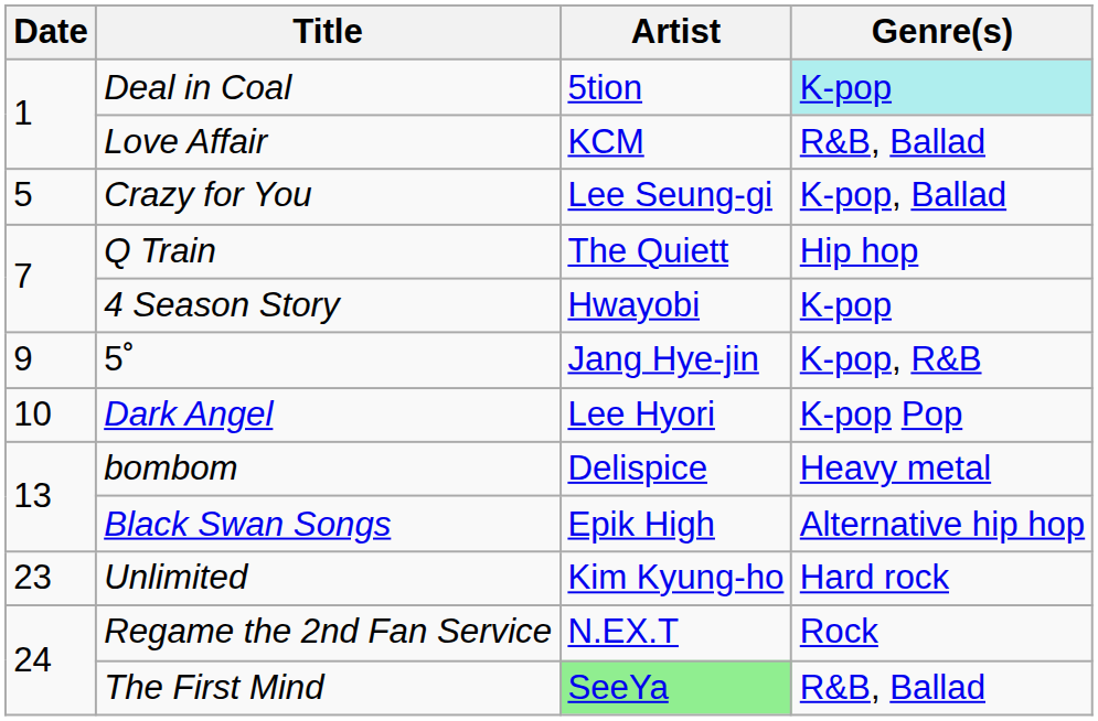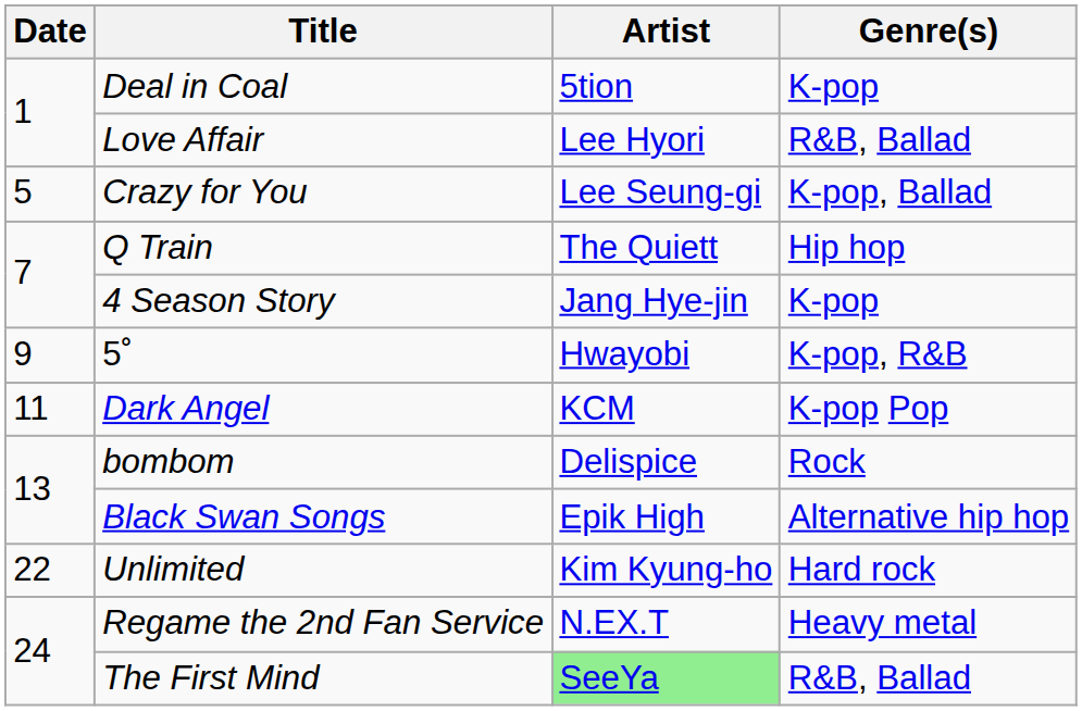 <table class="wikitable" style="text-align: left;">
 <tr>
 <th>Date</th>
 <th>Title</th>
 <th>Artist</th>
 <th>Genre(s)</th>
 </tr>
 <tr>
 <td rowspan="2">1</td>
 <td><em>Deal in Coal</em></td>
 <td><a href='#'>5tion</a></td>
-<td style="background: paleturquoise;"><a href='#'>K-pop</a></td>
+<td><a href='#'>K-pop</a></td>
 </tr>
 <tr>
 <td><em>Love Affair</em></td>
-<td><a href='#'>KCM</a></td>
+<td><a href='#'>Lee Hyori</a></td>
 <td><a href='#'>R&B</a>, <a href='#'>Ballad</a></td>
 </tr>
 <tr>
 <td>5</td>
 <td><em>Crazy for You</em></td>
 <td><a href='#'>Lee Seung-gi</a></td>
 <td><a href='#'>K-pop</a>, <a href='#'>Ballad</a></td>
 </tr>
 <tr>
 <td rowspan="2">7</td>
 <td><em>Q Train</em></td>
 <td><a href='#'>The Quiett</a></td>
 <td><a href='#'>Hip hop</a></td>
 </tr>
 <tr>
 <td><em>4 Season Story</em></td>
-<td><a href='#'>Hwayobi</a></td>
+<td><a href='#'>Jang Hye-jin</a></td>
 <td><a href='#'>K-pop</a></td>
 </tr>
 <tr>
 <td>9</td>
 <td>5˚</td>
-<td><a href='#'>Jang Hye-jin</a></td>
+<td><a href='#'>Hwayobi</a></td>
 <td><a href='#'>K-pop</a>, <a href='#'>R&B</a></td>
 </tr>
 <tr>
-<td rowspan="1">10</td>
+<td rowspan="1">11</td>
 <td><em><a href='#'>Dark Angel</a></em></td>
-<td><a href='#'>Lee Hyori</a></td>
+<td><a href='#'>KCM</a></td>
 <td><a href='#'>K-pop</a> <a href='#'>Pop</a></td>
 </tr>
 <tr>
 <td rowspan="2">13</td>
 <td><em>bombom</em></td>
 <td><a href='#'>Delispice</a></td>
-<td><a href='#'>Heavy metal</a></td>
+<td><a href='#'>Rock</a></td>
 </tr>
 <tr>
 <td><em><a href='#'>Black Swan Songs</a></em></td>
 <td><a href='#'>Epik High</a></td>
 <td><a href='#'>Alternative hip hop</a></td>
 </tr>
 <tr>
-<td>23</td>
+<td>22</td>
 <td><em>Unlimited</em></td>
 <td><a href='#'>Kim Kyung-ho</a></td>
 <td><a href='#'>Hard rock</a></td>
 </tr>
 <tr>
 <td rowspan="2">24</td>
 <td><em>Regame the 2nd Fan Service</em></td>
 <td><a href='#'>N.EX.T</a></td>
-<td><a href='#'>Rock</a></td>
+<td><a href='#'>Heavy metal</a></td>
 </tr>
 <tr>
 <td><em>The First Mind</em></td>
 <td style="background: lightgreen;"><a href='#'>SeeYa</a></td>
 <td><a href='#'>R&B</a>, <a href='#'>Ballad</a></td>
 </tr>
 </table>
